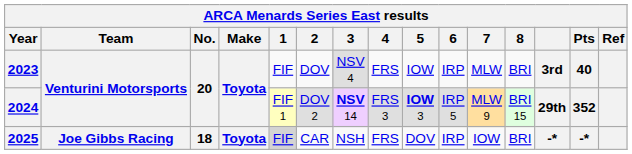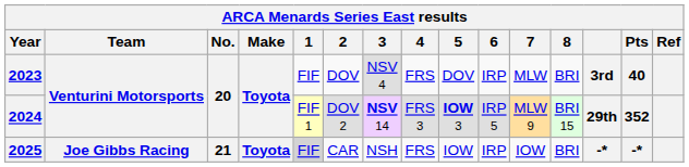 <table class="wikitable" style="text-align:center; font-size:75%">
 <tr>
 <th colspan=15><a href='#'>ARCA Menards Series East</a> results</th>
 </tr>
 <tr>
 <th>Year</th>
 <th>Team</th>
 <th>No.</th>
 <th>Make</th>
 <th>1</th>
 <th>2</th>
 <th>3</th>
 <th>4</th>
 <th>5</th>
 <th>6</th>
 <th>7</th>
 <th>8</th>
 <th></th>
 <th>Pts</th>
 <th>Ref</th>
 </tr>
 <tr>
 <th><a href='#'>2023</a></th>
 <th rowspan=2><a href='#'>Venturini Motorsports</a></th>
 <th rowspan=2>20</th>
 <th rowspan=2><a href='#'>Toyota</a></th>
 <td><a href='#'>FIF</a></td>
 <td><a href='#'>DOV</a></td>
 <td style="background:#DFDFDF;"><a href='#'>NSV</a><br><small>4</small></td>
 <td><a href='#'>FRS</a></td>
-<td><a href='#'>IOW</a></td>
+<td><a href='#'>DOV</a></td>
 <td><a href='#'>IRP</a></td>
 <td><a href='#'>MLW</a></td>
 <td><a href='#'>BRI</a></td>
 <th>3rd</th>
 <th>40</th>
 <th></th>
 </tr>
 <tr>
 <th><a href='#'>2024</a></th>
 <td style="background:#FFFFBF;"><a href='#'>FIF</a><br><small>1</small></td>
 <td style="background:#DFDFDF;"><a href='#'>DOV</a><br><small>2</small></td>
 <td style="background:#EFCFFF;"><strong><a href='#'>NSV</a></strong><br><small>14</small></td>
 <td style="background:#DFDFDF;"><a href='#'>FRS</a><br><small>3</small></td>
 <td style="background:#DFDFDF;"><strong><a href='#'>IOW</a></strong><br><small>3</small></td>
 <td style="background:#DFDFDF;"><a href='#'>IRP</a><br><small>5</small></td>
 <td style="background:#FFDF9F;"><a href='#'>MLW</a><br><small>9</small></td>
 <td style="background:#DFFFDF;"><a href='#'>BRI</a><br><small>15</small></td>
 <th>29th</th>
 <th>352</th>
 <th></th>
 </tr>
 <tr>
 <th><a href='#'>2025</a></th>
 <th><a href='#'>Joe Gibbs Racing</a></th>
-<th>18</th>
+<th>21</th>
 <th><a href='#'>Toyota</a></th>
 <td style="background: lightgrey;"><a href='#'>FIF</a></td>
 <td><a href='#'>CAR</a></td>
 <td><a href='#'>NSH</a></td>
 <td><a href='#'>FRS</a></td>
-<td><a href='#'>DOV</a></td>
+<td><a href='#'>IOW</a></td>
 <td><a href='#'>IRP</a></td>
 <td><a href='#'>IOW</a></td>
 <td><a href='#'>BRI</a></td>
 <th>-*</th>
 <th>-*</th>
 <th></th>
 </tr>
 </table>
